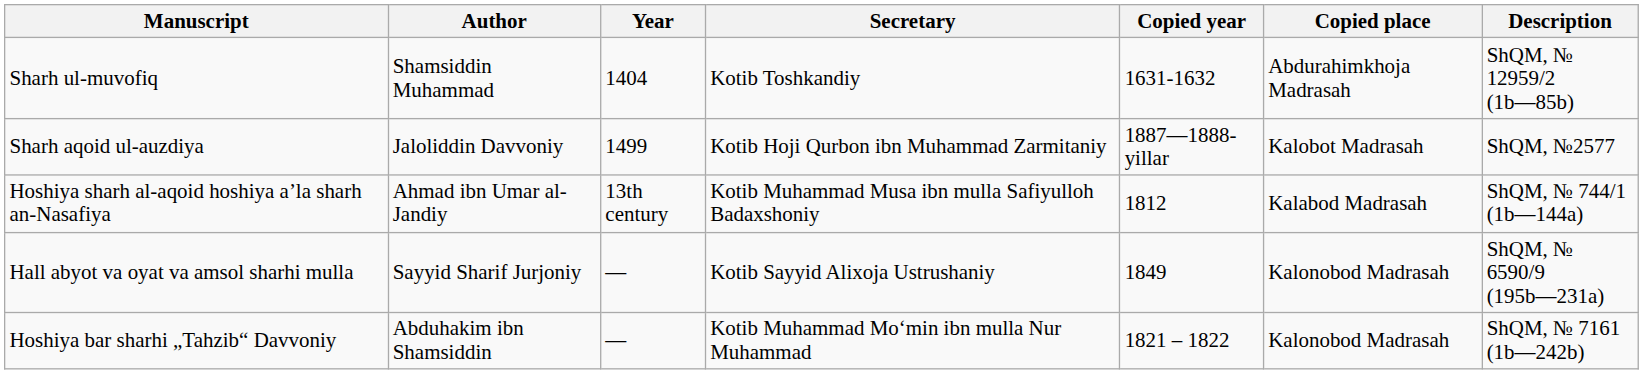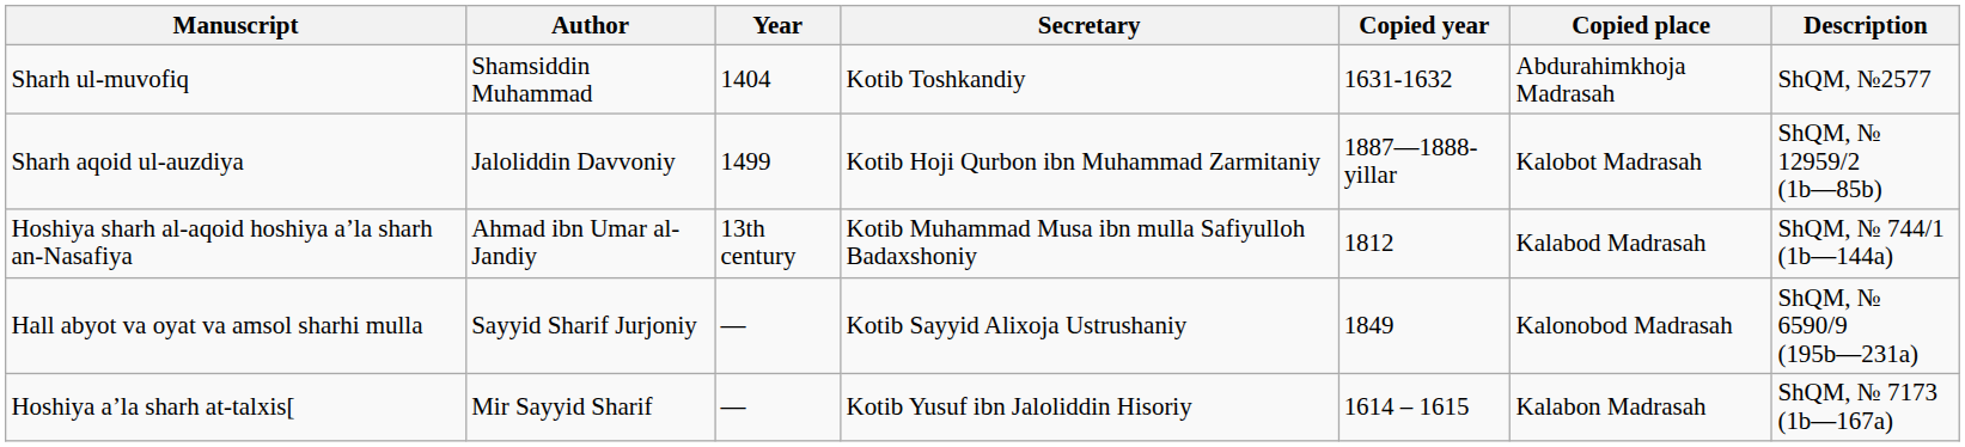 <table class="wikitable">
 <tr>
 <th>Manuscript</th>
 <th>Author</th>
 <th>Year</th>
 <th>Secretary</th>
 <th>Copied year</th>
 <th>Copied place</th>
 <th>Description</th>
 </tr>
 <tr>
 <td>Sharh ul-muvofiq</td>
 <td>Shamsiddin Muhammad</td>
 <td>1404</td>
 <td>Kotib Toshkandiy</td>
 <td>1631-1632</td>
 <td>Abdurahimkhoja Madrasah</td>
-<td>ShQM, № 12959/2<br>(1b—85b)</td>
+<td>ShQM, №2577</td>
 </tr>
 <tr>
 <td>Sharh aqoid ul-auzdiya</td>
 <td>Jaloliddin Davvoniy</td>
 <td>1499</td>
 <td>Kotib Hoji Qurbon ibn Muhammad Zarmitaniy</td>
 <td>1887—1888-yillar</td>
 <td>Kalobot Madrasah</td>
-<td>ShQM, №2577</td>
+<td>ShQM, № 12959/2<br>(1b—85b)</td>
 </tr>
 <tr>
 <td>Hoshiya sharh al-aqoid hoshiya aʼla sharh an-Nasafiya</td>
 <td>Ahmad ibn Umar al-Jandiy</td>
 <td>13th century</td>
 <td>Kotib Muhammad Musa ibn mulla Safiyulloh Badaxshoniy</td>
 <td>1812</td>
 <td>Kalabod Madrasah</td>
 <td>ShQM, № 744/1<br>(1b—144a)</td>
 </tr>
 <tr>
 <td>Hall abyot va oyat va amsol sharhi mulla</td>
 <td>Sayyid Sharif Jurjoniy</td>
 <td>—</td>
 <td>Kotib Sayyid Alixoja Ustrushaniy</td>
 <td>1849</td>
 <td>Kalonobod Madrasah</td>
 <td>ShQM, № 6590/9<br>(195b—231a)</td>
 </tr>
 <tr>
-<td>Hoshiya bar sharhi „Tahzib“ Davvoniy</td>
-<td>Abduhakim ibn Shamsiddin</td>
+<td>Hoshiya aʼla sharh at-talxis[</td>
+<td>Mir Sayyid Sharif</td>
 <td>—</td>
-<td>Kotib Muhammad Moʻmin ibn mulla Nur Muhammad</td>
-<td>1821 – 1822</td>
-<td>Kalonobod Madrasah</td>
-<td>ShQM, № 7161<br>(1b—242b)</td>
+<td>Kotib Yusuf ibn Jaloliddin Hisoriy</td>
+<td>1614 – 1615</td>
+<td>Kalabon Madrasah</td>
+<td>ShQM, № 7173<br>(1b—167a)</td>
 </tr>
 </table>
